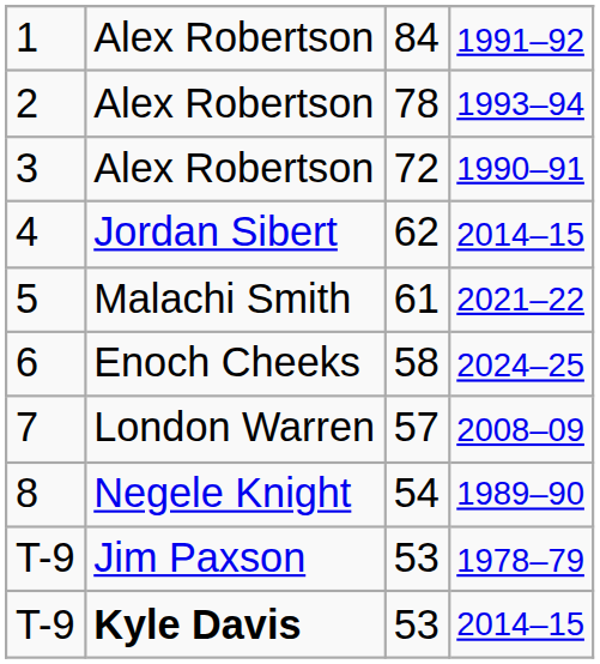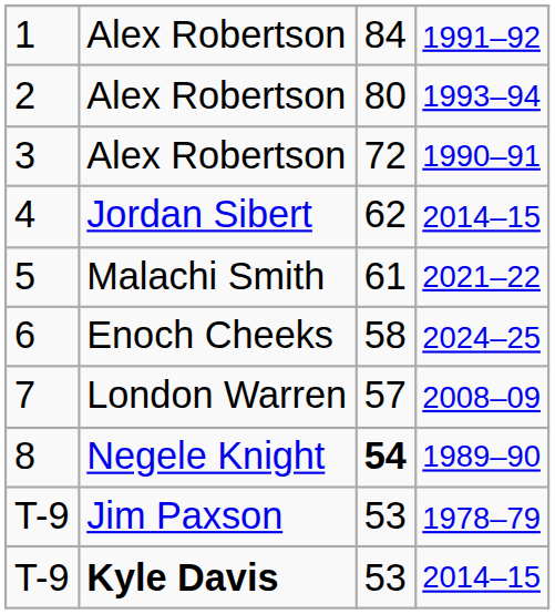 <table class="wikitable">
 <tr>
 </tr>
 <tr>
 <td>1</td>
 <td>Alex Robertson</td>
 <td>84</td>
 <td style="font-size:80%;"><a href='#'>1991–92</a></td>
 </tr>
 <tr>
 <td>2</td>
 <td>Alex Robertson</td>
-<td>78</td>
+<td>80</td>
 <td style="font-size:80%;"><a href='#'>1993–94</a></td>
 </tr>
 <tr>
 <td>3</td>
 <td>Alex Robertson</td>
 <td>72</td>
 <td style="font-size:80%;"><a href='#'>1990–91</a></td>
 </tr>
 <tr>
 <td>4</td>
 <td><a href='#'>Jordan Sibert</a></td>
 <td>62</td>
 <td style="font-size:80%;"><a href='#'>2014–15</a></td>
 </tr>
 <tr>
 <td>5</td>
 <td>Malachi Smith</td>
 <td>61</td>
 <td style="font-size:80%;"><a href='#'>2021–22</a></td>
 </tr>
 <tr>
 <td>6</td>
 <td>Enoch Cheeks</td>
 <td>58</td>
 <td style="font-size:80%;"><a href='#'>2024–25</a></td>
 </tr>
 <tr>
 <td>7</td>
 <td>London Warren</td>
 <td>57</td>
 <td style="font-size:80%;"><a href='#'>2008–09</a></td>
 </tr>
 <tr>
 <td>8</td>
 <td><a href='#'>Negele Knight</a></td>
-<td>54</td>
+<td><strong>54</strong></td>
 <td style="font-size:80%;"><a href='#'>1989–90</a></td>
 </tr>
 <tr>
 <td>T-9</td>
 <td><a href='#'>Jim Paxson</a></td>
 <td>53</td>
 <td style="font-size:80%;"><a href='#'>1978–79</a></td>
 </tr>
 <tr>
 <td>T-9</td>
 <td><strong>Kyle Davis</strong></td>
 <td>53</td>
 <td style="font-size:80%;"><a href='#'>2014–15</a></td>
 </tr>
 </table>
